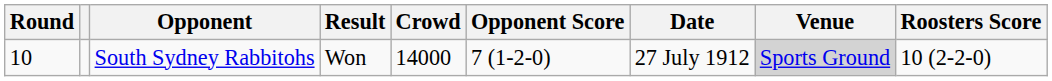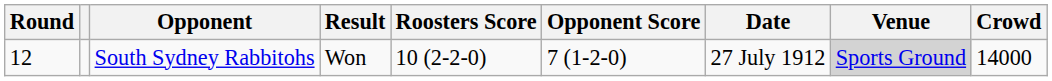 <table class="wikitable" style="text-align:left;">
 <tr>
 <th>Round</th>
 <th></th>
 <th>Opponent</th>
 <th>Result</th>
-<th>Crowd</th>
+<th>Roosters Score</th>
 <th>Opponent Score</th>
 <th>Date</th>
 <th>Venue</th>
-<th>Roosters Score</th>
+<th>Crowd</th>
 </tr>
 <tr>
-<td>10</td>
+<td>12</td>
 <td></td>
 <td><a href='#'>South Sydney Rabbitohs</a></td>
 <td>Won</td>
-<td>14000</td>
+<td>10 (2-2-0)</td>
 <td>7 (1-2-0)</td>
 <td>27 July 1912</td>
 <td style="background: lightgrey;"><a href='#'>Sports Ground</a></td>
-<td>10 (2-2-0)</td>
+<td>14000</td>
 </tr>
 </table>
